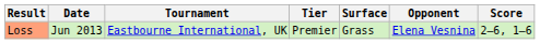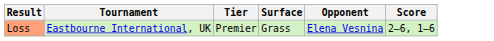 <table class=wikitable>
 <tr>
 <th>Result</th>
-<th>Date</th>
 <th>Tournament</th>
 <th>Tier</th>
 <th>Surface</th>
 <th>Opponent</th>
 <th class="unsortable">Score</th>
 </tr>
 <tr style="background:#d4f1c5;">
 <td bgcolor=FFA07A>Loss</td>
-<td>Jun 2013</td>
 <td><a href='#'>Eastbourne International</a>, UK</td>
 <td>Premier</td>
 <td>Grass</td>
 <td> <a href='#'>Elena Vesnina</a></td>
 <td>2–6, 1–6</td>
 </tr>
 </table>
